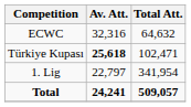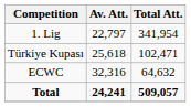 <table class="wikitable" style="text-align: center">
 <tr>
 <th>Competition</th>
 <th>Av. Att.</th>
 <th>Total Att.</th>
 </tr>
 <tr>
+<td>1. Lig</td>
+<td>22,797</td>
+<td>341,954</td>
+</tr>
+<tr>
+<td>Türkiye Kupası</td>
+<td>25,618</td>
+<td>102,471</td>
+</tr>
+<tr>
 <td>ECWC</td>
 <td>32,316</td>
 <td>64,632</td>
-</tr>
-<tr>
-<td>Türkiye Kupası</td>
-<td><strong>25,618</strong></td>
-<td>102,471</td>
-</tr>
-<tr>
-<td>1. Lig</td>
-<td>22,797</td>
-<td>341,954</td>
 </tr>
 <tr>
 <td><strong>Total</strong></td>
 <td><strong> 24,241</strong></td>
 <td><strong>509,057</strong></td>
 </tr>
 <tr>
 </tr>
 </table>
